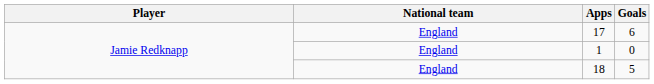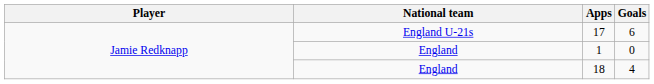 <table class="wikitable" style="text-align:center" width=100%>
 <tr>
 <th width=45%>Player</th>
 <th width=45%>National team</th>
 <th width=5%>Apps</th>
 <th width=5%>Goals</th>
 </tr>
 <tr>
 <td rowspan="3"> <a href='#'>Jamie Redknapp</a></td>
-<td><a href='#'>England</a></td>
+<td><a href='#'>England U-21s</a></td>
 <td>17</td>
 <td>6</td>
 </tr>
 <tr>
 <td><a href='#'>England</a></td>
 <td>1</td>
 <td>0</td>
 </tr>
 <tr>
 <td><a href='#'>England</a></td>
 <td>18</td>
-<td>5</td>
+<td>4</td>
 </tr>
 </table>
